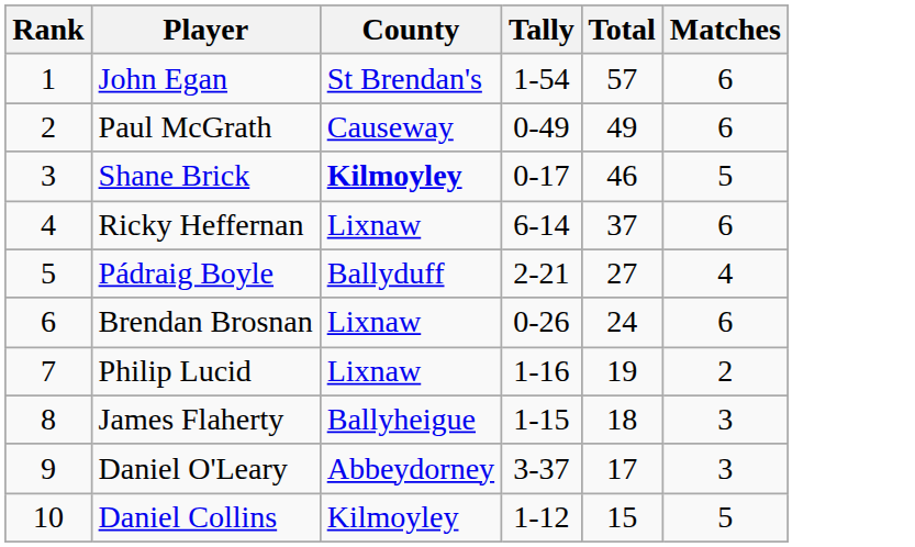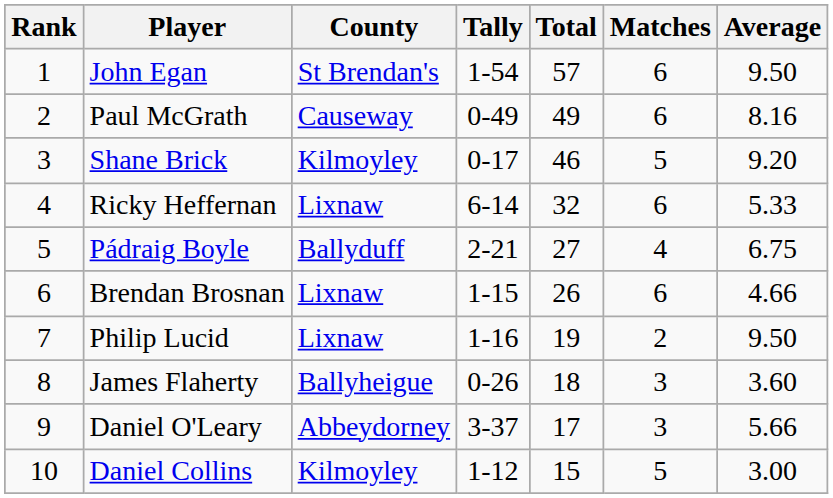 <table class="wikitable">
 <tr>
 <th>Rank</th>
 <th>Player</th>
 <th>County</th>
 <th>Tally</th>
 <th>Total</th>
 <th>Matches</th>
+<th>Average</th>
 </tr>
 <tr>
 <td rowspan=1 align=center>1</td>
 <td><a href='#'>John Egan</a></td>
 <td><a href='#'>St Brendan's</a></td>
 <td align=center>1-54</td>
 <td align=center>57</td>
 <td align=center>6</td>
+<td align=center>9.50</td>
 </tr>
 <tr>
 <td rowspan=1 align=center>2</td>
 <td>Paul McGrath</td>
 <td><a href='#'>Causeway</a></td>
 <td align=center>0-49</td>
 <td align=center>49</td>
 <td align=center>6</td>
+<td align=center>8.16</td>
 </tr>
 <tr>
 <td rowspan=1 align=center>3</td>
 <td><a href='#'>Shane Brick</a></td>
-<td><strong><a href='#'>Kilmoyley</a></strong></td>
+<td><a href='#'>Kilmoyley</a></td>
 <td align=center>0-17</td>
 <td align=center>46</td>
 <td align=center>5</td>
+<td align=center>9.20</td>
 </tr>
 <tr>
 <td rowspan=1 align=center>4</td>
 <td>Ricky Heffernan</td>
 <td><a href='#'>Lixnaw</a></td>
 <td align=center>6-14</td>
-<td align=center>37</td>
+<td align=center>32</td>
 <td align=center>6</td>
+<td align=center>5.33</td>
 </tr>
 <tr>
 <td rowspan=1 align=center>5</td>
 <td><a href='#'>Pádraig Boyle</a></td>
 <td><a href='#'>Ballyduff</a></td>
 <td align=center>2-21</td>
 <td align=center>27</td>
 <td align=center>4</td>
+<td align=center>6.75</td>
 </tr>
 <tr>
 <td rowspan=1 align=center>6</td>
 <td>Brendan Brosnan</td>
 <td><a href='#'>Lixnaw</a></td>
-<td align=center>0-26</td>
-<td align=center>24</td>
+<td align=center>1-15</td>
+<td align=center>26</td>
 <td align=center>6</td>
+<td align=center>4.66</td>
 </tr>
 <tr>
 <td rowspan=1 align=center>7</td>
 <td>Philip Lucid</td>
 <td><a href='#'>Lixnaw</a></td>
 <td align=center>1-16</td>
 <td align=center>19</td>
 <td align=center>2</td>
+<td align=center>9.50</td>
 </tr>
 <tr>
 <td rowspan=1 align=center>8</td>
 <td>James Flaherty</td>
 <td><a href='#'>Ballyheigue</a></td>
-<td align=center>1-15</td>
+<td align=center>0-26</td>
 <td align=center>18</td>
 <td align=center>3</td>
+<td align=center>3.60</td>
 </tr>
 <tr>
 <td rowspan=1 align=center>9</td>
 <td>Daniel O'Leary</td>
 <td><a href='#'>Abbeydorney</a></td>
 <td align=center>3-37</td>
 <td align=center>17</td>
 <td align=center>3</td>
+<td align=center>5.66</td>
 </tr>
 <tr>
 <td rowspan=1 align=center>10</td>
 <td><a href='#'>Daniel Collins</a></td>
 <td><a href='#'>Kilmoyley</a></td>
 <td align=center>1-12</td>
 <td align=center>15</td>
 <td align=center>5</td>
+<td align=center>3.00</td>
 </tr>
 </table>
